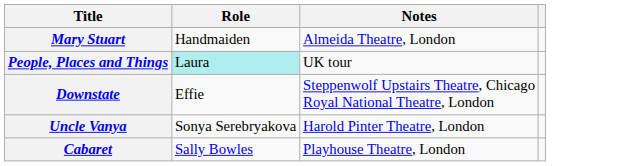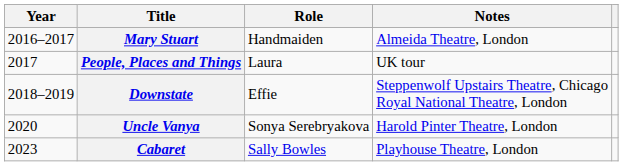 <table class="wikitable sortable plainrowheaders">
 <tr>
+<th>Year</th>
 <th>Title</th>
 <th>Role</th>
 <th class="unsortable">Notes</th>
 <th class="unsortable"></th>
 </tr>
 <tr>
+<td>2016–2017</td>
 <th scope="row"><em><a href='#'>Mary Stuart</a></em></th>
 <td>Handmaiden</td>
 <td><a href='#'>Almeida Theatre</a>, London</td>
 <td style="text-align:center;"></td>
 </tr>
 <tr>
+<td>2017</td>
 <th scope="row"><em><a href='#'>People, Places and Things</a></em></th>
-<td style="background: paleturquoise;">Laura</td>
+<td>Laura</td>
 <td>UK tour</td>
 <td style="text-align:center;"></td>
 </tr>
 <tr>
+<td>2018–2019</td>
 <th scope="row"><em><a href='#'>Downstate</a></em></th>
 <td>Effie</td>
 <td><a href='#'>Steppenwolf Upstairs Theatre</a>, Chicago<br><a href='#'>Royal National Theatre</a>, London</td>
 <td style="text-align:center;"></td>
 </tr>
 <tr>
+<td>2020</td>
 <th scope="row"><em><a href='#'>Uncle Vanya</a></em></th>
 <td>Sonya Serebryakova</td>
 <td><a href='#'>Harold Pinter Theatre</a>, London</td>
 <td style="text-align:center;"></td>
 </tr>
 <tr>
+<td>2023</td>
 <th scope="row"><em><a href='#'>Cabaret</a></em></th>
 <td><a href='#'>Sally Bowles</a></td>
 <td><a href='#'>Playhouse Theatre</a>, London</td>
 <td style="text-align:center;"></td>
 </tr>
 </table>
